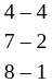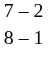 <table style="text-align:center">
 <tr>
 <th width=200></th>
 <th width=100></th>
 <th width=200></th>
-</tr>
-<tr>
-<td align=right><strong></strong></td>
-<td>4 – 4</td>
-<td align=left><strong></strong></td>
 </tr>
 <tr>
 <td align=right><strong></strong></td>
 <td>7 – 2</td>
 <td align=left></td>
 </tr>
 <tr>
 <td align=right><strong></strong></td>
 <td>8 – 1</td>
 <td align=left></td>
 </tr>
 </table>
